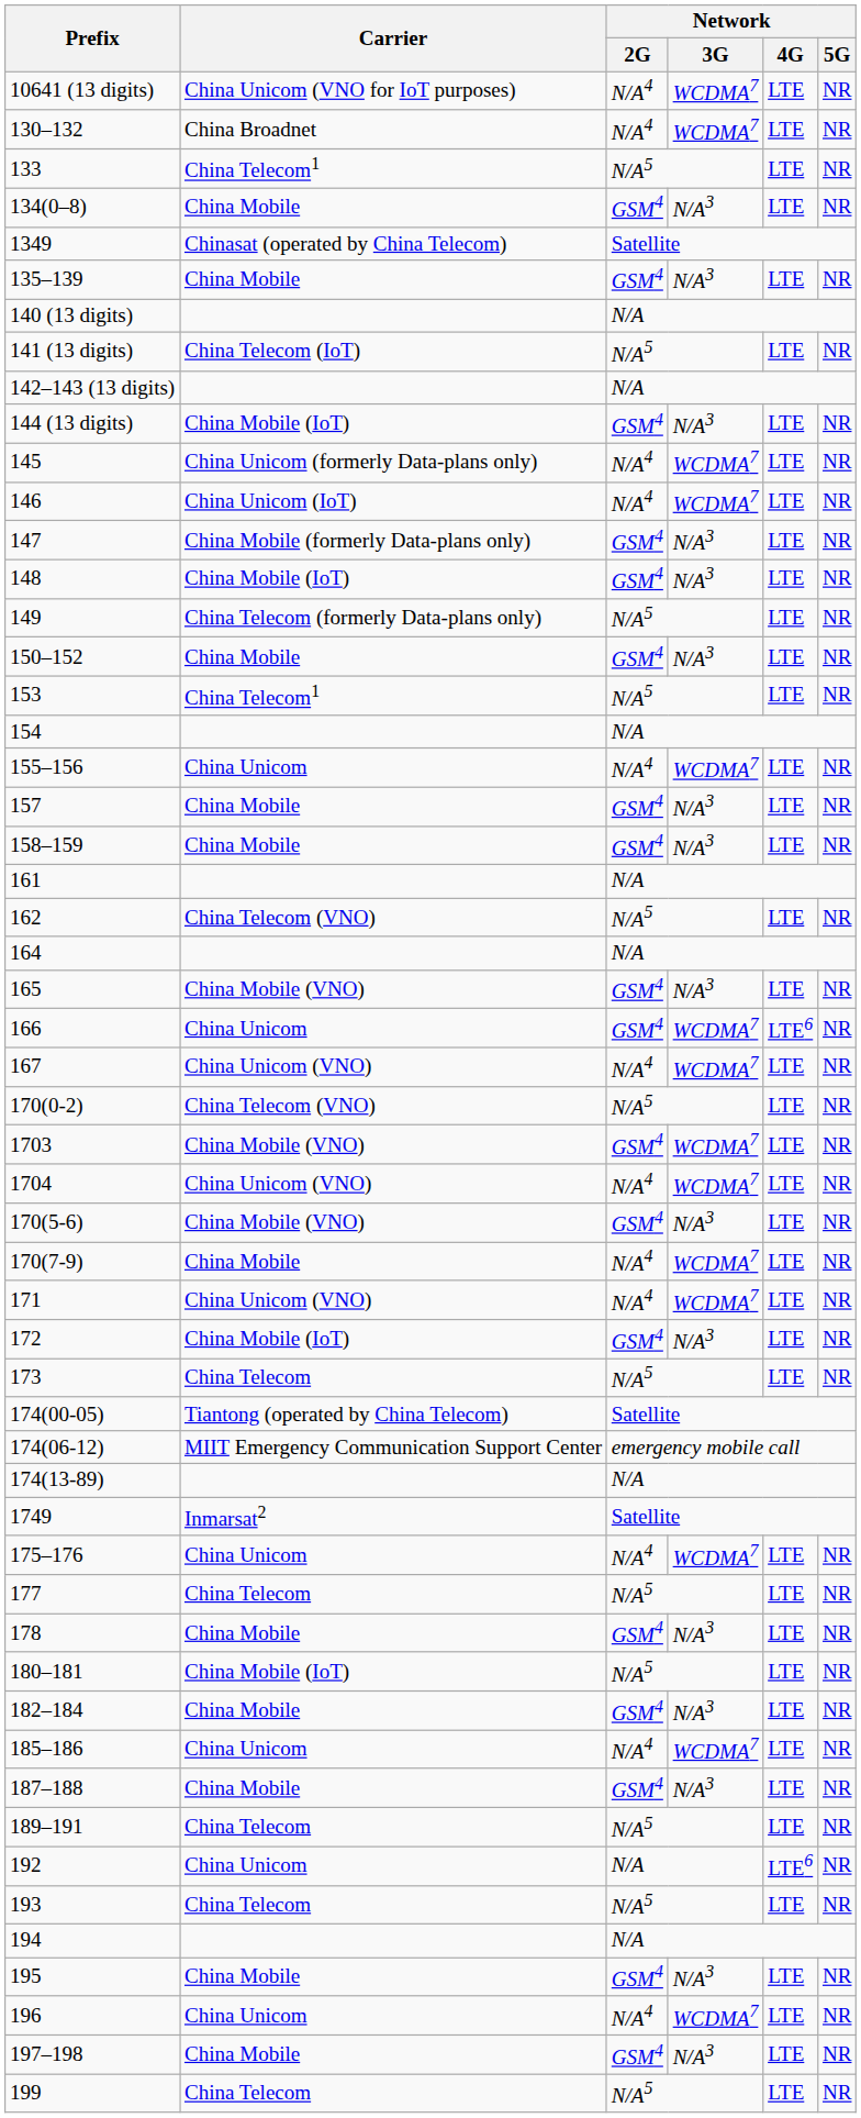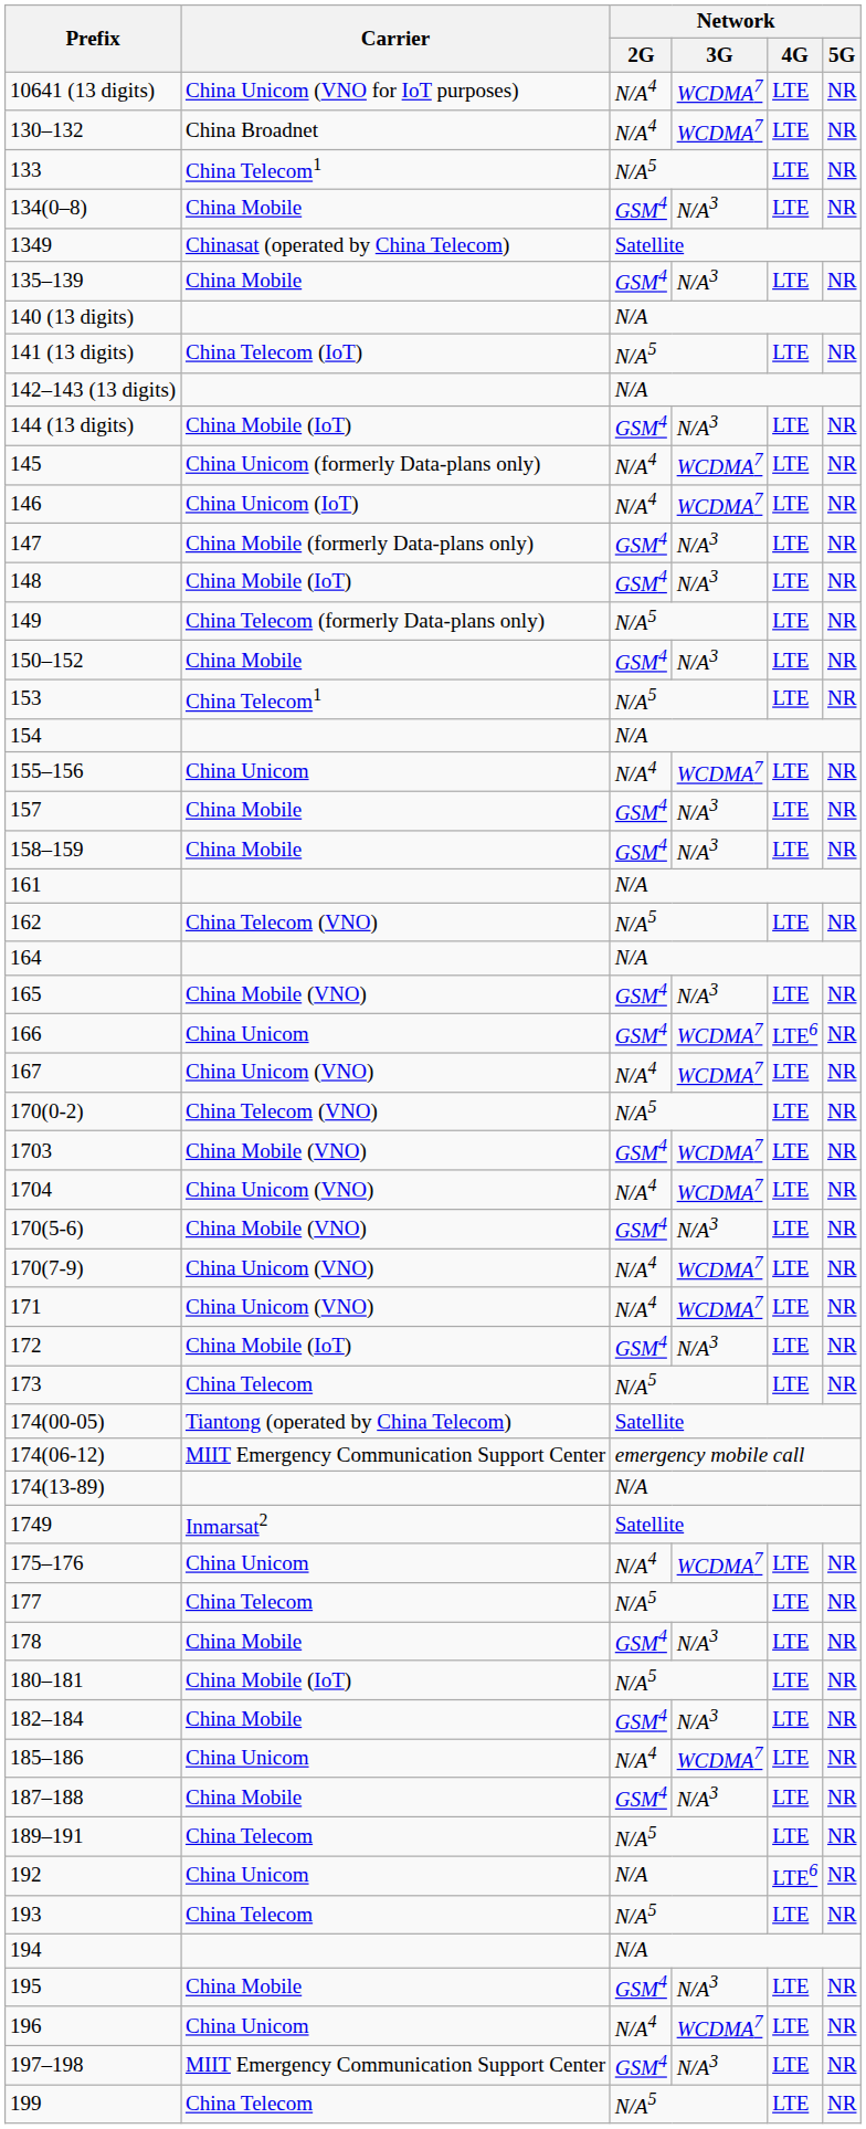 <table class="wikitable">
 <tr>
 <th rowspan="2">Prefix</th>
 <th rowspan="2">Carrier</th>
 <th colspan="4">Network</th>
 </tr>
 <tr>
 <th>2G</th>
 <th>3G</th>
 <th>4G</th>
 <th>5G</th>
 </tr>
 <tr>
 <td>10641 (13 digits)</td>
 <td><a href='#'>China Unicom</a> (<a href='#'>VNO</a> for <a href='#'>IoT</a> purposes)</td>
 <td><em>N/A<sup>4</sup></em></td>
 <td><a href='#'><em>WCDMA<sup>7</sup></em></a></td>
 <td><a href='#'>LTE</a></td>
 <td><a href='#'>NR</a></td>
 </tr>
 <tr>
 <td>130–132</td>
 <td>China Broadnet</td>
 <td><em>N/A<sup>4</sup></em></td>
 <td><a href='#'><em>WCDMA<sup>7</sup></em></a></td>
 <td><a href='#'>LTE</a></td>
 <td><a href='#'>NR</a></td>
 </tr>
 <tr>
 <td>133</td>
 <td><a href='#'>China Telecom</a><sup>1</sup></td>
 <td colspan="2"><em>N/A<sup>5</sup></em></td>
 <td><a href='#'>LTE</a></td>
 <td><a href='#'>NR</a></td>
 </tr>
 <tr>
 <td>134(0–8)</td>
 <td><a href='#'>China Mobile</a></td>
 <td><a href='#'><em>GSM<sup>4</sup></em></a></td>
 <td><em>N/A<sup>3</sup></em></td>
 <td><a href='#'>LTE</a></td>
 <td><a href='#'>NR</a></td>
 </tr>
 <tr>
 <td>1349</td>
 <td><a href='#'>Chinasat</a> (operated by <a href='#'>China Telecom</a>)</td>
 <td colspan="4"><a href='#'>Satellite</a></td>
 </tr>
 <tr>
 <td>135–139</td>
 <td><a href='#'>China Mobile</a></td>
 <td><a href='#'><em>GSM<sup>4</sup></em></a></td>
 <td><em>N/A<sup>3</sup></em></td>
 <td><a href='#'>LTE</a></td>
 <td><a href='#'>NR</a></td>
 </tr>
 <tr>
 <td>140 (13 digits)</td>
 <td></td>
 <td colspan="4"><em>N/A</em></td>
 </tr>
 <tr>
 <td>141 (13 digits)</td>
 <td><a href='#'>China Telecom</a> (<a href='#'>IoT</a>)<br></td>
 <td colspan="2"><em>N/A<sup>5</sup></em></td>
 <td><a href='#'>LTE</a></td>
 <td><a href='#'>NR</a></td>
 </tr>
 <tr>
 <td>142–143 (13 digits)</td>
 <td></td>
 <td colspan="4"><em>N/A</em></td>
 </tr>
 <tr>
 <td>144 (13 digits)</td>
 <td><a href='#'>China Mobile</a> (<a href='#'>IoT</a>)<br></td>
 <td><a href='#'><em>GSM<sup>4</sup></em></a></td>
 <td><em>N/A<sup>3</sup></em></td>
 <td><a href='#'>LTE</a></td>
 <td><a href='#'>NR</a></td>
 </tr>
 <tr>
 <td>145</td>
 <td><a href='#'>China Unicom</a> (formerly Data-plans only)<br></td>
 <td><em>N/A<sup>4</sup></em></td>
 <td><a href='#'><em>WCDMA<sup>7</sup></em></a></td>
 <td><a href='#'>LTE</a></td>
 <td><a href='#'>NR</a></td>
 </tr>
 <tr>
 <td>146</td>
 <td><a href='#'>China Unicom</a> (<a href='#'>IoT</a>)</td>
 <td><em>N/A<sup>4</sup></em></td>
 <td><a href='#'><em>WCDMA<sup>7</sup></em></a></td>
 <td><a href='#'>LTE</a></td>
 <td><a href='#'>NR</a></td>
 </tr>
 <tr>
 <td>147</td>
 <td><a href='#'>China Mobile</a> (formerly Data-plans only)<br></td>
 <td><a href='#'><em>GSM<sup>4</sup></em></a></td>
 <td><em>N/A<sup>3</sup></em></td>
 <td><a href='#'>LTE</a></td>
 <td><a href='#'>NR</a></td>
 </tr>
 <tr>
 <td>148</td>
 <td><a href='#'>China Mobile</a> (<a href='#'>IoT</a>)</td>
 <td><a href='#'><em>GSM<sup>4</sup></em></a></td>
 <td><em>N/A<sup>3</sup></em></td>
 <td><a href='#'>LTE</a></td>
 <td><a href='#'>NR</a></td>
 </tr>
 <tr>
 <td>149</td>
 <td><a href='#'>China Telecom</a> (formerly Data-plans only)<br></td>
 <td colspan="2"><em>N/A<sup>5</sup></em></td>
 <td><a href='#'>LTE</a></td>
 <td><a href='#'>NR</a></td>
 </tr>
 <tr>
 <td>150–152</td>
 <td><a href='#'>China Mobile</a></td>
 <td><a href='#'><em>GSM<sup>4</sup></em></a></td>
 <td><em>N/A<sup>3</sup></em></td>
 <td><a href='#'>LTE</a></td>
 <td><a href='#'>NR</a></td>
 </tr>
 <tr>
 <td>153</td>
 <td><a href='#'>China Telecom</a><sup>1</sup></td>
 <td colspan="2"><em>N/A<sup>5</sup></em></td>
 <td><a href='#'>LTE</a></td>
 <td><a href='#'>NR</a></td>
 </tr>
 <tr>
 <td>154</td>
 <td></td>
 <td colspan="4"><em>N/A</em></td>
 </tr>
 <tr>
 <td>155–156</td>
 <td><a href='#'>China Unicom</a></td>
 <td><em>N/A<sup>4</sup></em></td>
 <td><a href='#'><em>WCDMA<sup>7</sup></em></a></td>
 <td><a href='#'>LTE</a></td>
 <td><a href='#'>NR</a></td>
 </tr>
 <tr>
 <td>157</td>
 <td><a href='#'>China Mobile</a><br></td>
 <td><a href='#'><em>GSM<sup>4</sup></em></a></td>
 <td><em>N/A<sup>3</sup></em></td>
 <td><a href='#'>LTE</a></td>
 <td><a href='#'>NR</a></td>
 </tr>
 <tr>
 <td>158–159</td>
 <td><a href='#'>China Mobile</a></td>
 <td><a href='#'><em>GSM<sup>4</sup></em></a></td>
 <td><em>N/A<sup>3</sup></em></td>
 <td><a href='#'>LTE</a></td>
 <td><a href='#'>NR</a></td>
 </tr>
 <tr>
 <td>161</td>
 <td></td>
 <td colspan="4"><em>N/A</em></td>
 </tr>
 <tr>
 <td>162</td>
 <td><a href='#'>China Telecom</a> (<a href='#'>VNO</a>)</td>
 <td colspan="2"><em>N/A<sup>5</sup></em></td>
 <td><a href='#'>LTE</a></td>
 <td><a href='#'>NR</a></td>
 </tr>
 <tr>
 <td>164</td>
 <td></td>
 <td colspan="4"><em>N/A</em></td>
 </tr>
 <tr>
 <td>165</td>
 <td><a href='#'>China Mobile</a> (<a href='#'>VNO</a>)</td>
 <td><a href='#'><em>GSM<sup>4</sup></em></a></td>
 <td><em>N/A<sup>3</sup></em></td>
 <td><a href='#'>LTE</a></td>
 <td><a href='#'>NR</a></td>
 </tr>
 <tr>
 <td>166</td>
 <td><a href='#'>China Unicom</a></td>
 <td><a href='#'><em>GSM<sup>4</sup></em></a></td>
 <td><a href='#'><em>WCDMA<sup>7</sup></em></a></td>
 <td><a href='#'>LTE<em><sup>6</sup></em></a></td>
 <td><a href='#'>NR</a></td>
 </tr>
 <tr>
 <td>167</td>
 <td><a href='#'>China Unicom</a> (<a href='#'>VNO</a>)</td>
 <td><em>N/A<sup>4</sup></em></td>
 <td><a href='#'><em>WCDMA<sup>7</sup></em></a></td>
 <td><a href='#'>LTE</a></td>
 <td><a href='#'>NR</a></td>
 </tr>
 <tr>
 <td>170(0-2)</td>
 <td><a href='#'>China Telecom</a> (<a href='#'>VNO</a>)</td>
 <td colspan="2"><em>N/A<sup>5</sup></em></td>
 <td><a href='#'>LTE</a></td>
 <td><a href='#'>NR</a></td>
 </tr>
 <tr>
 <td>1703</td>
 <td><a href='#'>China Mobile</a> (<a href='#'>VNO</a>)</td>
 <td><a href='#'><em>GSM<sup>4</sup></em></a></td>
 <td><a href='#'><em>WCDMA<sup>7</sup></em></a></td>
 <td><a href='#'>LTE</a></td>
 <td><a href='#'>NR</a></td>
 </tr>
 <tr>
 <td>1704</td>
 <td><a href='#'>China Unicom</a> (<a href='#'>VNO</a>)</td>
 <td><em>N/A<sup>4</sup></em></td>
 <td><a href='#'><em>WCDMA<sup>7</sup></em></a></td>
 <td><a href='#'>LTE</a></td>
 <td><a href='#'>NR</a></td>
 </tr>
 <tr>
 <td>170(5-6)</td>
 <td><a href='#'>China Mobile</a> (<a href='#'>VNO</a>)</td>
 <td><a href='#'><em>GSM<sup>4</sup></em></a></td>
 <td><em>N/A<sup>3</sup></em></td>
 <td><a href='#'>LTE</a></td>
 <td><a href='#'>NR</a></td>
 </tr>
 <tr>
 <td>170(7-9)</td>
-<td><a href='#'>China Mobile</a></td>
+<td><a href='#'>China Unicom</a> (<a href='#'>VNO</a>)</td>
 <td><em>N/A<sup>4</sup></em></td>
 <td><a href='#'><em>WCDMA<sup>7</sup></em></a></td>
 <td><a href='#'>LTE</a></td>
 <td><a href='#'>NR</a></td>
 </tr>
 <tr>
 <td>171</td>
 <td><a href='#'>China Unicom</a> (<a href='#'>VNO</a>)<br></td>
 <td><em>N/A<sup>4</sup></em></td>
 <td><a href='#'><em>WCDMA<sup>7</sup></em></a></td>
 <td><a href='#'>LTE</a></td>
 <td><a href='#'>NR</a></td>
 </tr>
 <tr>
 <td>172</td>
 <td><a href='#'>China Mobile</a> (<a href='#'>IoT</a>)<br></td>
 <td><a href='#'><em>GSM<sup>4</sup></em></a></td>
 <td><em>N/A<sup>3</sup></em></td>
 <td><a href='#'>LTE</a></td>
 <td><a href='#'>NR</a></td>
 </tr>
 <tr>
 <td>173</td>
 <td><a href='#'>China Telecom</a></td>
 <td colspan="2"><em>N/A<sup>5</sup></em></td>
 <td><a href='#'>LTE</a></td>
 <td><a href='#'>NR</a></td>
 </tr>
 <tr>
 <td>174(00-05)</td>
 <td><a href='#'>Tiantong</a> (operated by <a href='#'>China Telecom</a>)</td>
 <td colspan="4"><a href='#'>Satellite</a></td>
 </tr>
 <tr>
 <td>174(06-12)</td>
 <td><a href='#'>MIIT</a> Emergency Communication Support Center</td>
 <td colspan="4"><em>emergency mobile call</em></td>
 </tr>
 <tr>
 <td>174(13-89)</td>
 <td></td>
 <td colspan="4"><em>N/A</em></td>
 </tr>
 <tr>
 <td>1749</td>
 <td><a href='#'>Inmarsat</a><sup>2</sup></td>
 <td colspan="4"><a href='#'>Satellite</a></td>
 </tr>
 <tr>
 <td>175–176</td>
 <td><a href='#'>China Unicom</a></td>
 <td><em>N/A<sup>4</sup></em></td>
 <td><a href='#'><em>WCDMA<sup>7</sup></em></a></td>
 <td><a href='#'>LTE</a></td>
 <td><a href='#'>NR</a></td>
 </tr>
 <tr>
 <td>177</td>
 <td><a href='#'>China Telecom</a></td>
 <td colspan="2"><em>N/A<sup>5</sup></em></td>
 <td><a href='#'>LTE</a></td>
 <td><a href='#'>NR</a></td>
 </tr>
 <tr>
 <td>178</td>
 <td><a href='#'>China Mobile</a></td>
 <td><a href='#'><em>GSM<sup>4</sup></em></a></td>
 <td><em>N/A<sup>3</sup></em></td>
 <td><a href='#'>LTE</a></td>
 <td><a href='#'>NR</a></td>
 </tr>
 <tr>
 <td>180–181</td>
 <td><a href='#'>China Mobile</a> (<a href='#'>IoT</a>)<br></td>
 <td colspan="2"><em>N/A<sup>5</sup></em></td>
 <td><a href='#'>LTE</a></td>
 <td><a href='#'>NR</a></td>
 </tr>
 <tr>
 <td>182–184</td>
 <td><a href='#'>China Mobile</a></td>
 <td><a href='#'><em>GSM<sup>4</sup></em></a></td>
 <td><em>N/A<sup>3</sup></em></td>
 <td><a href='#'>LTE</a></td>
 <td><a href='#'>NR</a></td>
 </tr>
 <tr>
 <td>185–186</td>
 <td><a href='#'>China Unicom</a></td>
 <td><em>N/A<sup>4</sup></em></td>
 <td><a href='#'><em>WCDMA<sup>7</sup></em></a></td>
 <td><a href='#'>LTE</a></td>
 <td><a href='#'>NR</a></td>
 </tr>
 <tr>
 <td>187–188</td>
 <td><a href='#'>China Mobile</a></td>
 <td><a href='#'><em>GSM<sup>4</sup></em></a></td>
 <td><em>N/A<sup>3</sup></em></td>
 <td><a href='#'>LTE</a></td>
 <td><a href='#'>NR</a></td>
 </tr>
 <tr>
 <td>189–191</td>
 <td><a href='#'>China Telecom</a></td>
 <td colspan="2"><em>N/A<sup>5</sup></em></td>
 <td><a href='#'>LTE</a></td>
 <td><a href='#'>NR</a></td>
 </tr>
 <tr>
 <td>192</td>
 <td><a href='#'>China Unicom</a></td>
 <td colspan="2"><em>N/A</em></td>
 <td><a href='#'>LTE<em><sup>6</sup></em></a></td>
 <td><a href='#'>NR</a></td>
 </tr>
 <tr>
 <td>193</td>
 <td><a href='#'>China Telecom</a></td>
 <td colspan="2"><em>N/A<sup>5</sup></em></td>
 <td><a href='#'>LTE</a></td>
 <td><a href='#'>NR</a></td>
 </tr>
 <tr>
 <td>194</td>
 <td></td>
 <td colspan="4"><em>N/A</em></td>
 </tr>
 <tr>
 <td>195</td>
 <td><a href='#'>China Mobile</a></td>
 <td><a href='#'><em>GSM<sup>4</sup></em></a></td>
 <td><em>N/A<sup>3</sup></em></td>
 <td><a href='#'>LTE</a></td>
 <td><a href='#'>NR</a></td>
 </tr>
 <tr>
 <td>196</td>
 <td><a href='#'>China Unicom</a></td>
 <td><em>N/A<sup>4</sup></em></td>
 <td><a href='#'><em>WCDMA<sup>7</sup></em></a></td>
 <td><a href='#'>LTE</a></td>
 <td><a href='#'>NR</a></td>
 </tr>
 <tr>
 <td>197–198</td>
-<td><a href='#'>China Mobile</a></td>
+<td><a href='#'>MIIT</a> Emergency Communication Support Center</td>
 <td><a href='#'><em>GSM<sup>4</sup></em></a></td>
 <td><em>N/A<sup>3</sup></em></td>
 <td><a href='#'>LTE</a></td>
 <td><a href='#'>NR</a></td>
 </tr>
 <tr>
 <td>199</td>
 <td><a href='#'>China Telecom</a></td>
 <td colspan="2"><em>N/A<sup>5</sup></em></td>
 <td><a href='#'>LTE</a></td>
 <td><a href='#'>NR</a></td>
 </tr>
 </table>
